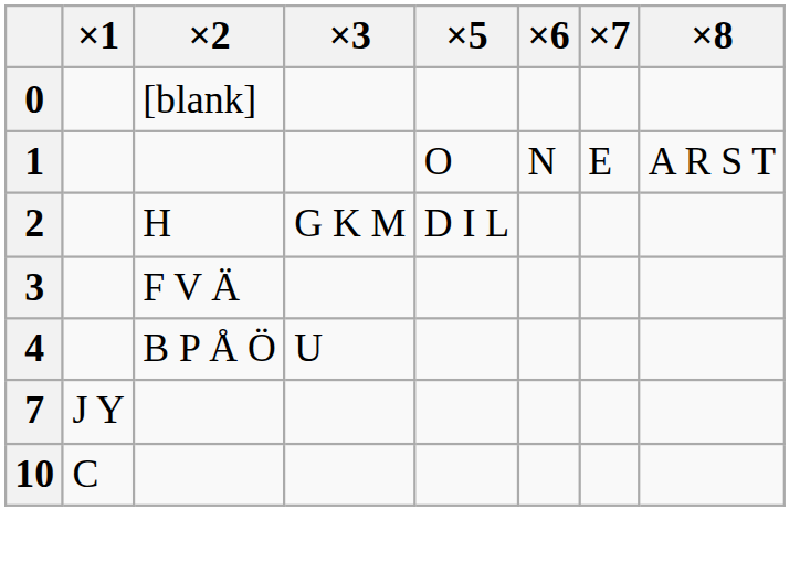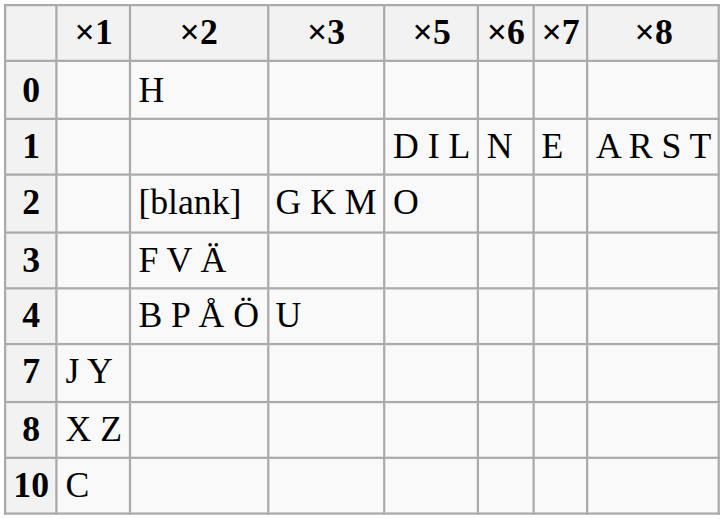 <table class="wikitable floatright">
 <tr>
 <th></th>
 <th>×1</th>
 <th>×2</th>
 <th>×3</th>
 <th>×5</th>
 <th>×6</th>
 <th>×7</th>
 <th>×8</th>
 </tr>
 <tr>
 <th>0</th>
 <td></td>
-<td>[blank]</td>
+<td>H</td>
 <td></td>
 <td></td>
 <td></td>
 <td></td>
 <td></td>
 </tr>
 <tr>
 <th>1</th>
 <td></td>
 <td></td>
 <td></td>
-<td>O</td>
+<td>D I L</td>
 <td>N</td>
 <td>E</td>
 <td>A R S T</td>
 </tr>
 <tr>
 <th>2</th>
 <td></td>
-<td>H</td>
+<td>[blank]</td>
 <td>G K M</td>
-<td>D I L</td>
+<td>O</td>
 <td></td>
 <td></td>
 <td></td>
 </tr>
 <tr>
 <th>3</th>
 <td></td>
 <td>F V Ä</td>
 <td></td>
 <td></td>
 <td></td>
 <td></td>
 <td></td>
 </tr>
 <tr>
 <th>4</th>
 <td></td>
 <td>B P Å Ö</td>
 <td>U</td>
 <td></td>
 <td></td>
 <td></td>
 <td></td>
 </tr>
 <tr>
 <th>7</th>
 <td>J Y</td>
 <td></td>
 <td></td>
 <td></td>
 <td></td>
 <td></td>
 <td></td>
 </tr>
 <tr>
+<th>8</th>
+<td>X Z</td>
+<td></td>
+<td></td>
+<td></td>
+<td></td>
+<td></td>
+<td></td>
+</tr>
+<tr>
 <th>10</th>
 <td>C</td>
 <td></td>
 <td></td>
 <td></td>
 <td></td>
 <td></td>
 <td></td>
 </tr>
 </table>
